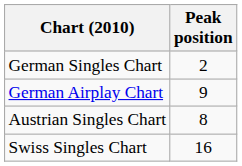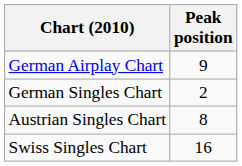 <table class="wikitable">
 <tr>
 <th>Chart (2010)</th>
 <th>Peak<br>position</th>
 </tr>
 <tr>
+<td align="left"><a href='#'>German Airplay Chart</a></td>
+<td style="text-align:center;">9</td>
+</tr>
+<tr>
 <td>German Singles Chart</td>
 <td style="text-align:center;">2</td>
-</tr>
-<tr>
-<td align="left"><a href='#'>German Airplay Chart</a></td>
-<td style="text-align:center;">9</td>
 </tr>
 <tr>
 <td>Austrian Singles Chart</td>
 <td style="text-align:center;">8</td>
 </tr>
 <tr>
 <td>Swiss Singles Chart</td>
 <td style="text-align:center;">16</td>
 </tr>
 </table>
